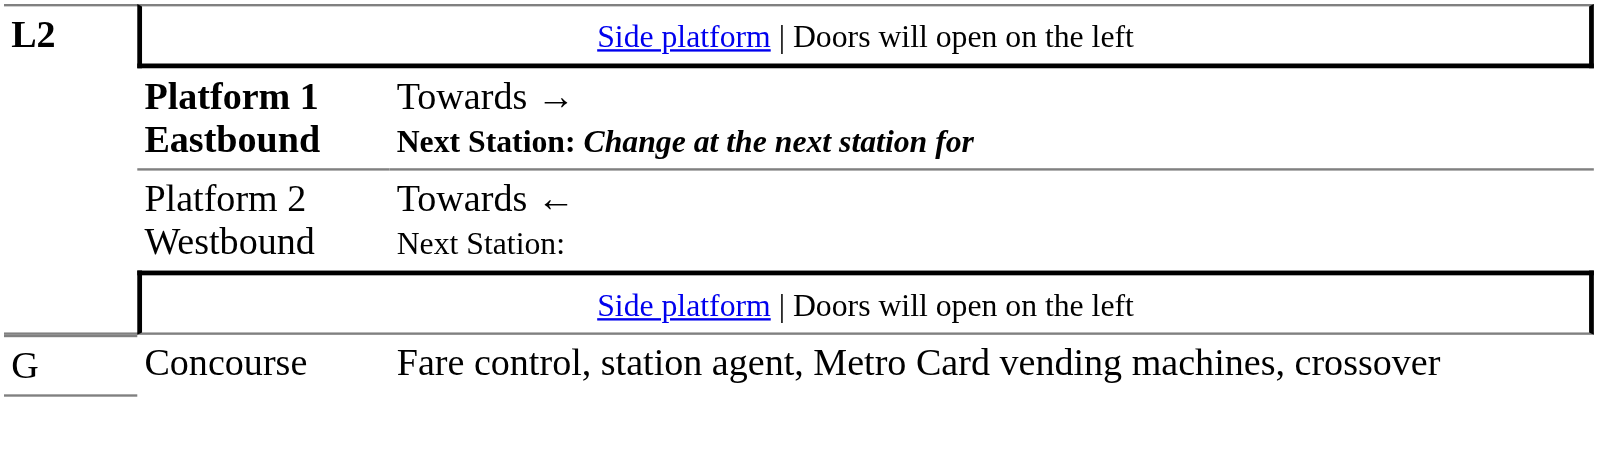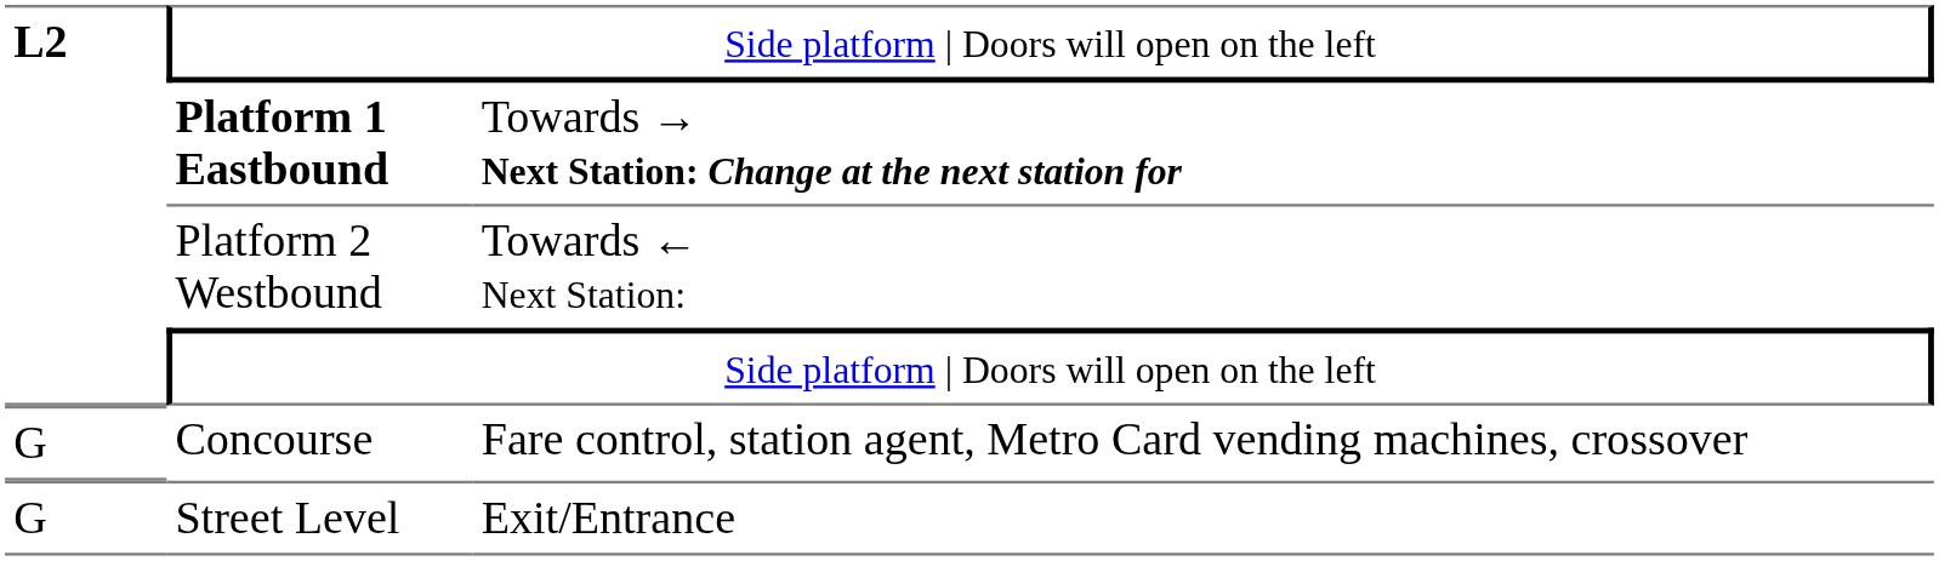 <table table border=0 cellspacing=0 cellpadding=3>
 <tr>
 <td style="border-top:solid 1px grey;border-bottom:solid 1px grey;" width=50 rowspan=4 valign=top><strong>L2</strong></td>
 <td style="border-top:solid 1px grey;border-right:solid 2px black;border-left:solid 2px black;border-bottom:solid 2px black;text-align:center;" colspan=2><small><a href='#'>Side platform</a> | Doors will open on the left </small></td>
 </tr>
 <tr>
 <td style="border-bottom:solid 1px grey;" width=100><span><strong>Platform 1</strong><br><strong>Eastbound</strong></span></td>
 <td style="border-bottom:solid 1px grey;" width=500>Towards → <br><small><strong>Next Station:</strong> </small> <small><strong><em>Change at the next station for <strong><em></small></td>
 </tr>
 <tr>
 <td><span></strong>Platform 2<strong><br></strong>Westbound<strong></span></td>
 <td><span></span>Towards ← <br><small></strong>Next Station:<strong> </small></td>
 </tr>
 <tr>
 <td style="border-top:solid 2px black;border-right:solid 2px black;border-left:solid 2px black;border-bottom:solid 1px grey;text-align:center;" colspan=2><small><a href='#'>Side platform</a> | Doors will open on the left </small></td>
 </tr>
 <tr>
 <td style="border-bottom:solid 1px grey;border-top:solid 1px grey;" width=50 valign=top></strong>G<strong></td>
 <td valign=top>Concourse</td>
 <td valign=top>Fare control, station agent, Metro Card vending machines, crossover</td>
 </tr>
+<tr>
+<td style="border-bottom:solid 1px grey;border-top:solid 1px grey;" width=50 valign=top></strong>G<strong></td>
+<td style="border-top:solid 1px grey;border-bottom:solid 1px grey;" width=100 valign=top>Street Level</td>
+<td style="border-top:solid 1px grey;border-bottom:solid 1px grey;" width=500 valign=top>Exit/Entrance</td>
+</tr>
 </table>
